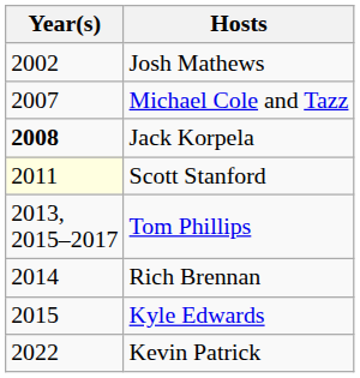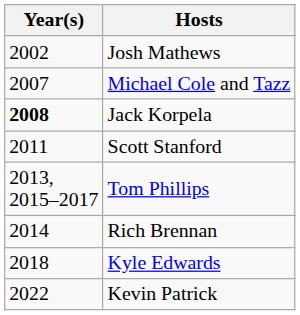 <table class="wikitable">
 <tr>
 <th>Year(s)</th>
 <th>Hosts</th>
 </tr>
 <tr>
 <td>2002</td>
 <td>Josh Mathews</td>
 </tr>
 <tr>
 <td>2007</td>
 <td><a href='#'>Michael Cole</a> and <a href='#'>Tazz</a></td>
 </tr>
 <tr>
 <td><strong>2008</strong></td>
 <td>Jack Korpela</td>
 </tr>
 <tr>
-<td style="background: lightyellow;">2011</td>
+<td>2011</td>
 <td>Scott Stanford</td>
 </tr>
 <tr>
 <td>2013, <br>2015–2017</td>
 <td><a href='#'>Tom Phillips</a></td>
 </tr>
 <tr>
 <td>2014</td>
 <td>Rich Brennan</td>
 </tr>
 <tr>
-<td>2015</td>
+<td>2018</td>
 <td><a href='#'>Kyle Edwards</a></td>
 </tr>
 <tr>
 <td>2022</td>
 <td>Kevin Patrick</td>
 </tr>
 </table>
